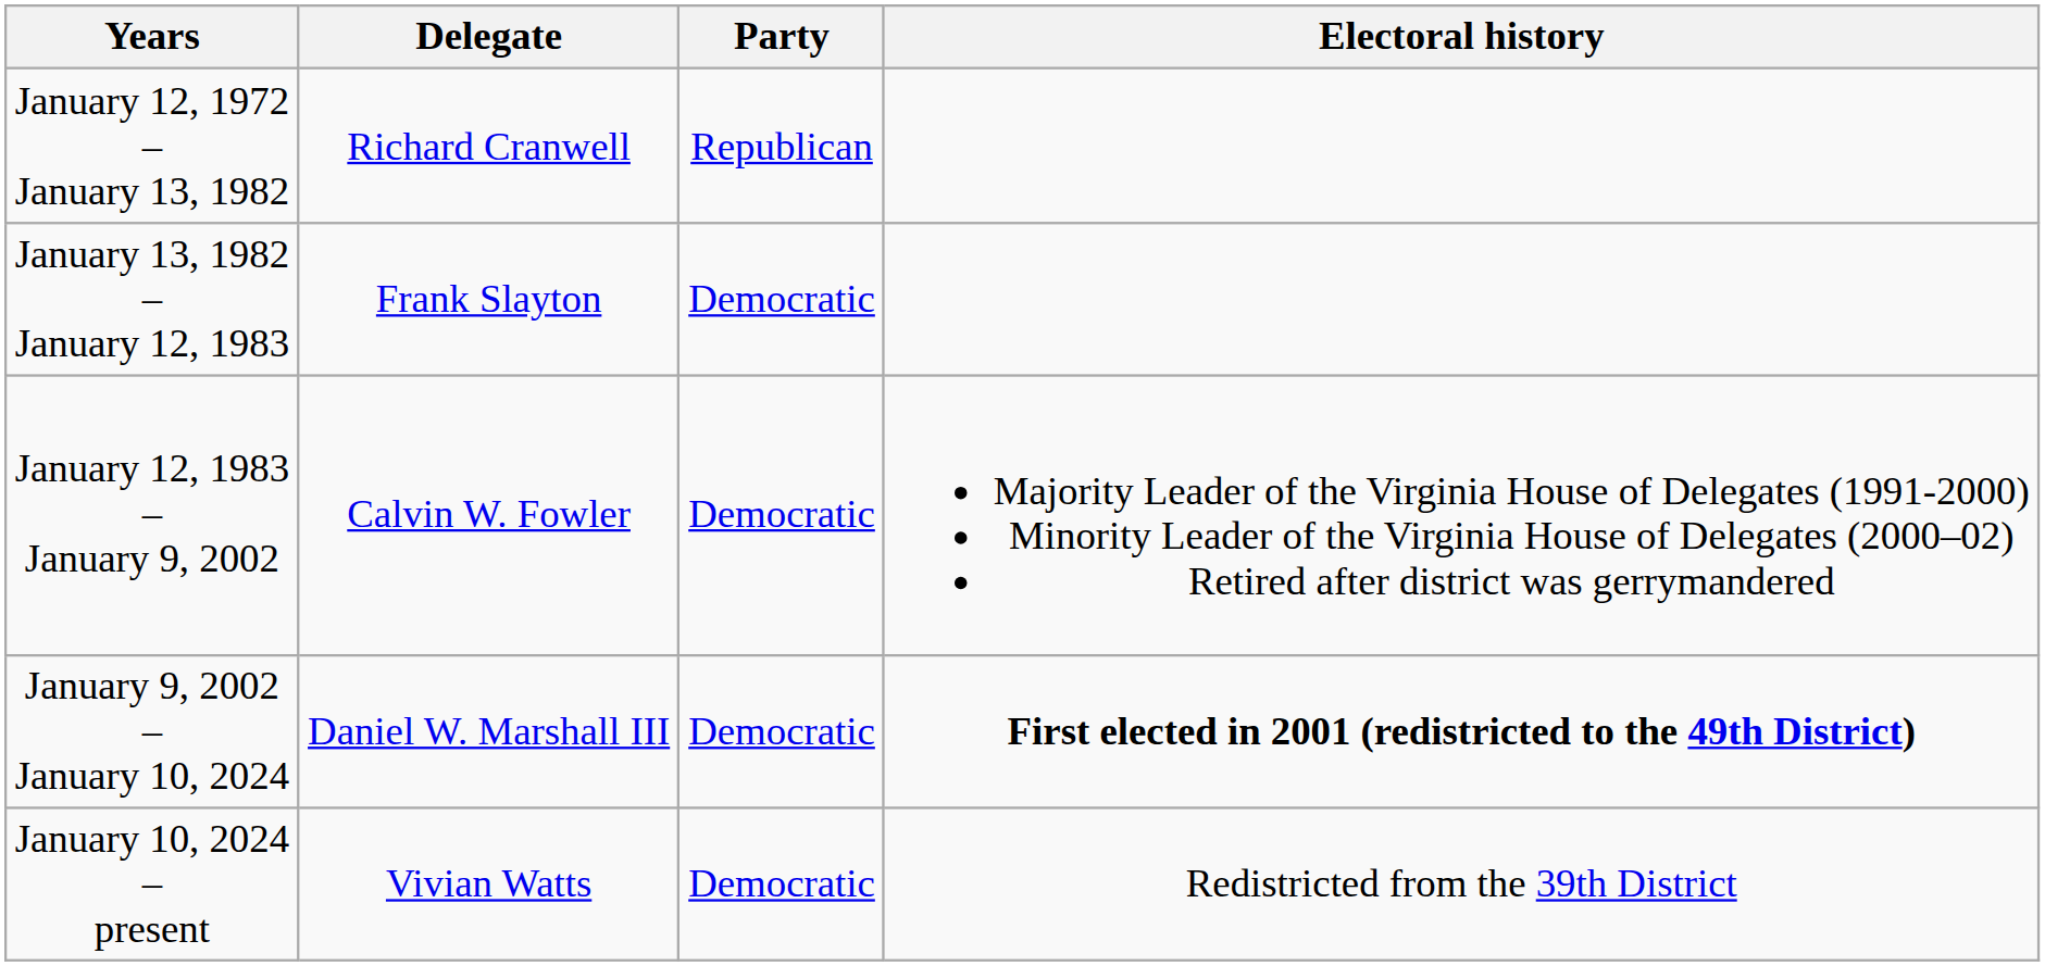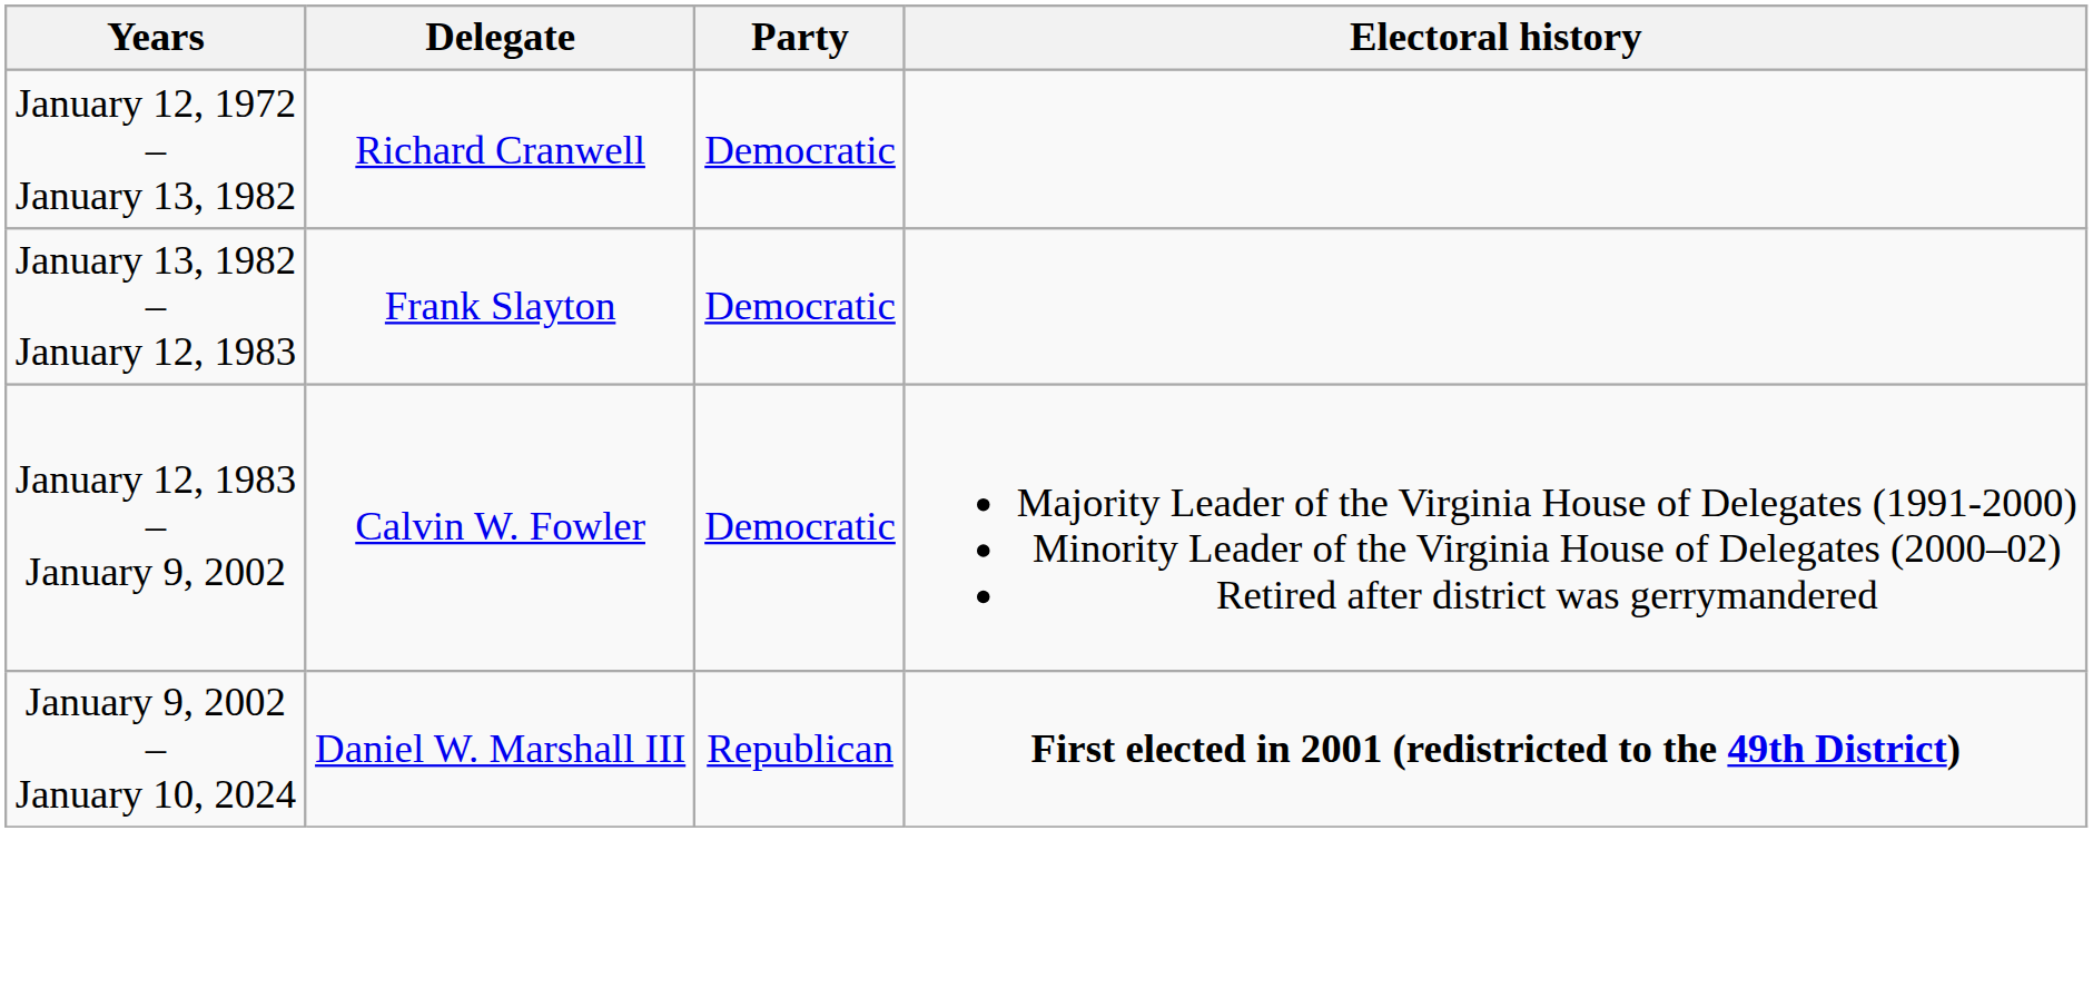 <table class=wikitable style="text-align:center">
 <tr valign=bottom>
 <th>Years</th>
 <th colspan=1>Delegate</th>
 <th>Party</th>
 <th>Electoral history</th>
 </tr>
 <tr>
 <td nowrap><span>January 12, 1972</span><br>–<br><span>January 13, 1982</span></td>
 <td><a href='#'>Richard Cranwell</a></td>
-<td><a href='#'>Republican</a></td>
+<td><a href='#'>Democratic</a></td>
 <td></td>
 </tr>
 <tr>
 <td nowrap><span>January 13, 1982</span><br>–<br><span>January 12, 1983</span></td>
 <td><a href='#'>Frank Slayton</a></td>
 <td><a href='#'>Democratic</a></td>
 <td></td>
 </tr>
 <tr>
 <td nowrap><span>January 12, 1983</span><br>–<br><span>January 9, 2002</span></td>
 <td><a href='#'>Calvin W. Fowler</a></td>
 <td><a href='#'>Democratic</a></td>
 <td {{Plainlist><br><ul><li>Majority Leader of the Virginia House of Delegates (1991-2000)</li><li>Minority Leader of the Virginia House of Delegates (2000–02)</li><li>Retired after district was gerrymandered</li></ul></td>
 </tr>
 <tr>
 <td nowrap><span>January 9, 2002</span><br>–<br><span>January 10, 2024</span></td>
 <td><a href='#'>Daniel W. Marshall III</a></td>
-<td><a href='#'>Democratic</a></td>
+<td><a href='#'>Republican</a></td>
 <td><strong>First elected in 2001 (redistricted to the <a href='#'>49th District</a>)</strong></td>
 </tr>
-<tr>
-<td nowrap><span>January 10, 2024</span><br>–<br><span>present</span></td>
-<td><a href='#'>Vivian Watts</a></td>
-<td><a href='#'>Democratic</a></td>
-<td>Redistricted from the <a href='#'>39th District</a></td>
-</tr>
 </table>
